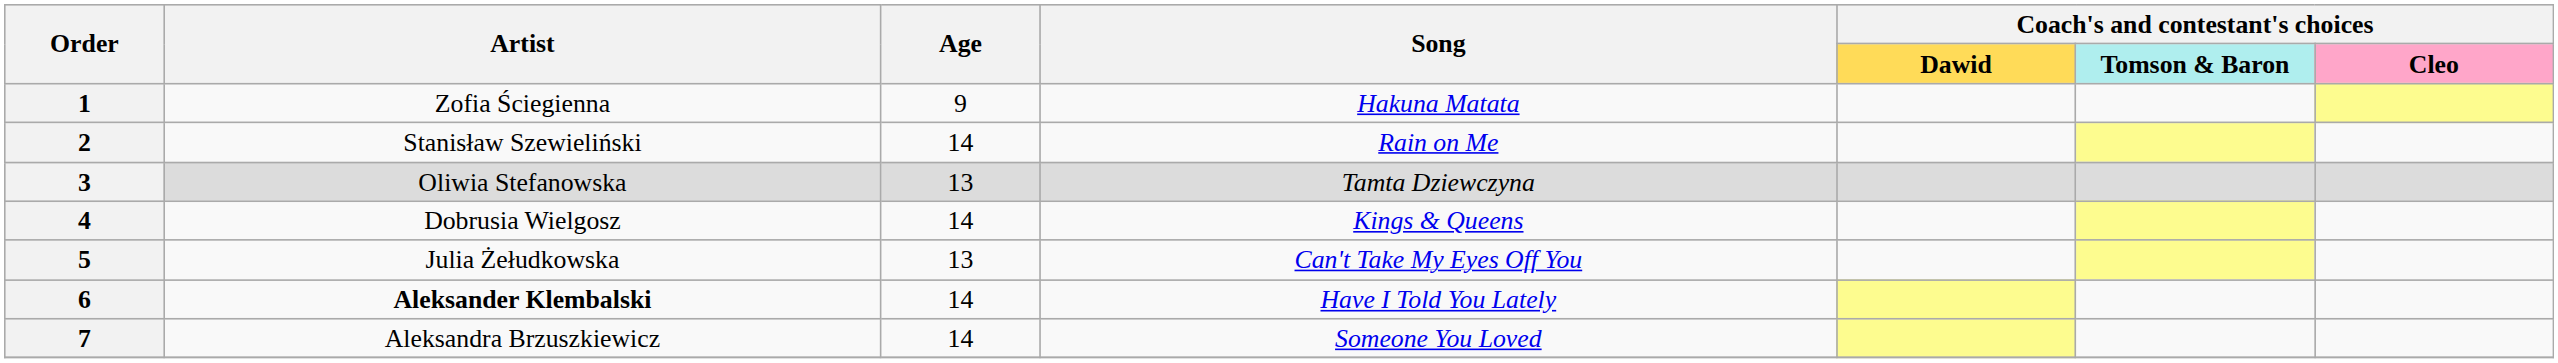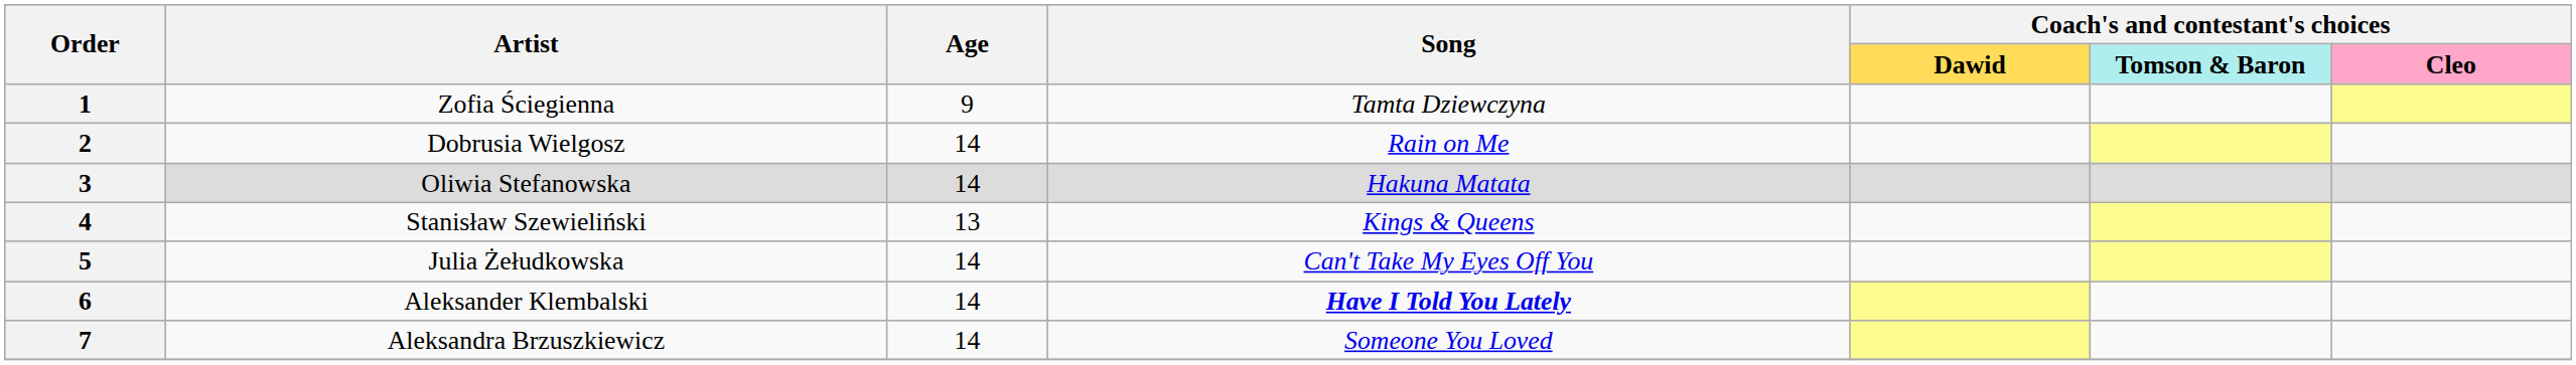 <table class="wikitable" style="text-align:center; line-height:17px; width:100%;">
 <tr>
 <th scope="col" rowspan="2" style="width:04%;">Order</th>
 <th scope="col" rowspan="2" style="width:18%;">Artist</th>
 <th scope="col" rowspan="2" style="width:04%;">Age</th>
 <th scope="col" rowspan="2" style="width:20%;">Song</th>
 <th colspan="3">Coach's and contestant's choices</th>
 </tr>
 <tr>
 <th style="width:06%; background:#ffdb58;">Dawid</th>
 <th style="width:06%; background:#afeeee;">Tomson & Baron</th>
 <th style="width:06%; background:#FFA6C9;">Cleo</th>
 </tr>
 <tr>
 <th>1</th>
 <td>Zofia Ściegienna</td>
 <td>9</td>
-<td><em><a href='#'>Hakuna Matata</a></em></td>
+<td><em>Tamta Dziewczyna</em></td>
 <td></td>
 <td></td>
 <td style="background:#fdfc8f;"></td>
 </tr>
 <tr>
 <th>2</th>
-<td>Stanisław Szewieliński</td>
+<td>Dobrusia Wielgosz</td>
 <td>14</td>
 <td><em><a href='#'>Rain on Me</a></em></td>
 <td></td>
 <td style="background:#fdfc8f;"></td>
 <td></td>
 </tr>
 <tr style="background:#DCDCDC;">
 <th>3</th>
 <td>Oliwia Stefanowska</td>
-<td>13</td>
-<td><em>Tamta Dziewczyna</em></td>
+<td>14</td>
+<td><em><a href='#'>Hakuna Matata</a></em></td>
 <td></td>
 <td></td>
 <td></td>
 </tr>
 <tr>
 <th>4</th>
-<td>Dobrusia Wielgosz</td>
-<td>14</td>
+<td>Stanisław Szewieliński</td>
+<td>13</td>
 <td><em><a href='#'>Kings & Queens</a></em></td>
 <td></td>
 <td style="background:#fdfc8f;"></td>
 <td></td>
 </tr>
 <tr>
 <th>5</th>
 <td>Julia Żełudkowska</td>
-<td>13</td>
+<td>14</td>
 <td><em><a href='#'>Can't Take My Eyes Off You</a></em></td>
 <td></td>
 <td style="background:#fdfc8f;"></td>
 <td></td>
 </tr>
 <tr>
 <th>6</th>
-<td><strong>Aleksander Klembalski</strong></td>
+<td>Aleksander Klembalski</td>
 <td>14</td>
-<td><em><a href='#'>Have I Told You Lately</a></em></td>
+<td><strong><em><a href='#'>Have I Told You Lately</a></em></strong></td>
 <td style="background:#fdfc8f;"></td>
 <td></td>
 <td></td>
 </tr>
 <tr>
 <th>7</th>
 <td>Aleksandra Brzuszkiewicz </td>
 <td>14</td>
 <td><em><a href='#'>Someone You Loved</a></em></td>
 <td style="background:#fdfc8f;"></td>
 <td></td>
 <td></td>
 </tr>
 <tr>
 </tr>
 </table>
